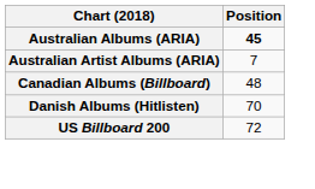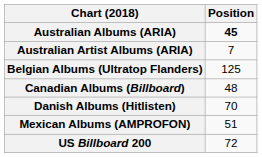 <table class="wikitable sortable plainrowheaders" style="text-align:center">
 <tr>
 <th scope="col">Chart (2018)</th>
 <th scope="col">Position</th>
 </tr>
 <tr>
 <th scope="row">Australian Albums (ARIA)</th>
 <td><strong>45</strong></td>
 </tr>
 <tr>
 <th scope="row">Australian Artist Albums (ARIA)</th>
 <td>7</td>
 </tr>
 <tr>
+<th scope="row">Belgian Albums (Ultratop Flanders)</th>
+<td>125</td>
+</tr>
+<tr>
 <th scope="row">Canadian Albums (<em>Billboard</em>)</th>
 <td>48</td>
 </tr>
 <tr>
 <th scope="row">Danish Albums (Hitlisten)</th>
 <td>70</td>
 </tr>
 <tr>
+<th scope="row">Mexican Albums (AMPROFON)</th>
+<td>51</td>
+</tr>
+<tr>
 <th scope="row">US <em>Billboard</em> 200</th>
 <td>72</td>
 </tr>
 </table>
